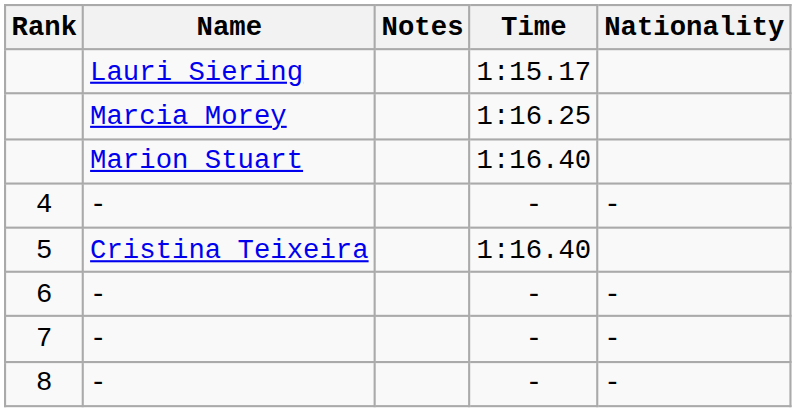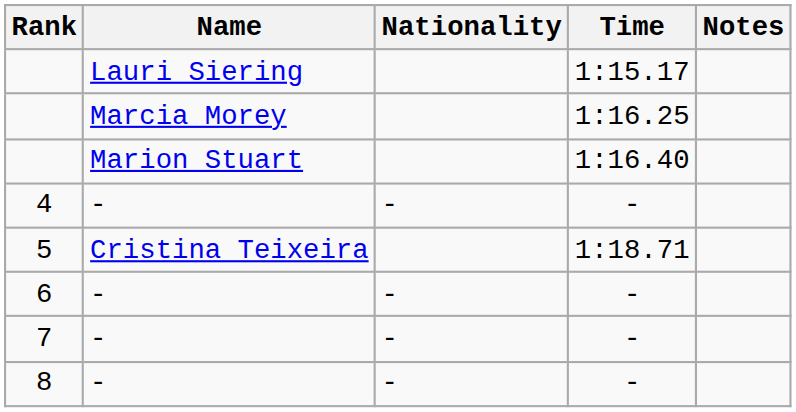 <table class="wikitable sortable" style="text-align:center">
 <tr>
 <th>Rank</th>
 <th>Name</th>
+<th>Nationality</th>
+<th>Time</th>
 <th>Notes</th>
-<th>Time</th>
-<th>Nationality</th>
 </tr>
 <tr>
 <td></td>
 <td align=left><a href='#'>Lauri Siering</a></td>
+<td align=left></td>
+<td>1:15.17</td>
 <td></td>
-<td>1:15.17</td>
-<td align=left></td>
 </tr>
 <tr>
 <td></td>
 <td align=left><a href='#'>Marcia Morey</a></td>
+<td align=left></td>
+<td>1:16.25</td>
 <td></td>
-<td>1:16.25</td>
-<td align=left></td>
 </tr>
 <tr>
 <td></td>
 <td align=left><a href='#'>Marion Stuart</a></td>
+<td align=left></td>
+<td>1:16.40</td>
 <td></td>
-<td>1:16.40</td>
-<td align=left></td>
 </tr>
 <tr>
 <td>4</td>
 <td align=left>-</td>
+<td align=left>-</td>
+<td>-</td>
 <td></td>
-<td>-</td>
-<td align=left>-</td>
 </tr>
 <tr>
 <td>5</td>
 <td align=left><a href='#'>Cristina Teixeira</a></td>
+<td align=left></td>
+<td>1:18.71</td>
 <td></td>
-<td>1:16.40</td>
-<td align=left></td>
 </tr>
 <tr>
 <td>6</td>
 <td align=left>-</td>
+<td align=left>-</td>
+<td>-</td>
 <td></td>
-<td>-</td>
-<td align=left>-</td>
 </tr>
 <tr>
 <td>7</td>
 <td align=left>-</td>
+<td align=left>-</td>
+<td>-</td>
 <td></td>
-<td>-</td>
-<td align=left>-</td>
 </tr>
 <tr>
 <td>8</td>
 <td align=left>-</td>
+<td align=left>-</td>
+<td>-</td>
 <td></td>
-<td>-</td>
-<td align=left>-</td>
 </tr>
 </table>
